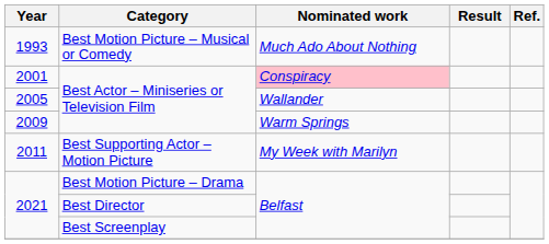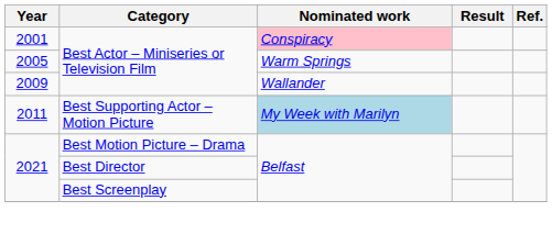 <table class=wikitable>
 <tr>
 <th scope="col" style="width:5em;">Year</th>
 <th scope="col" style="width:26em;">Category</th>
 <th scope="col" style="width:25em;">Nominated work</th>
 <th scope="col" style="width:5em;">Result</th>
 <th>Ref.</th>
-</tr>
-<tr>
-<td style="text-align:center;"><a href='#'>1993</a></td>
-<td><a href='#'>Best Motion Picture – Musical or Comedy</a></td>
-<td><em><a href='#'>Much Ado About Nothing</a></em></td>
-<td></td>
-<td style="text-align:center;"></td>
 </tr>
 <tr>
 <td style="text-align:center;"><a href='#'>2001</a></td>
 <td rowspan="3"><a href='#'>Best Actor – Miniseries or Television Film</a></td>
 <td style="background: pink;"><em><a href='#'>Conspiracy</a></em></td>
 <td></td>
 <td style="text-align:center;"></td>
 </tr>
 <tr>
 <td style="text-align:center;"><a href='#'>2005</a></td>
-<td><em><a href='#'>Wallander</a></em></td>
+<td><em><a href='#'>Warm Springs</a></em></td>
 <td></td>
 <td style="text-align:center;"></td>
 </tr>
 <tr>
 <td style="text-align:center;"><a href='#'>2009</a></td>
-<td><em><a href='#'>Warm Springs</a></em></td>
+<td><em><a href='#'>Wallander</a></em></td>
 <td></td>
 <td style="text-align:center;"></td>
 </tr>
 <tr>
 <td style="text-align:center;"><a href='#'>2011</a></td>
 <td><a href='#'>Best Supporting Actor – Motion Picture</a></td>
-<td><em><a href='#'>My Week with Marilyn</a></em></td>
+<td style="background: lightblue;"><em><a href='#'>My Week with Marilyn</a></em></td>
 <td></td>
 <td style="text-align:center;"></td>
 </tr>
 <tr>
 <td style="text-align:center;", rowspan="3"><a href='#'>2021</a></td>
 <td><a href='#'>Best Motion Picture – Drama</a></td>
 <td rowspan="3"><em><a href='#'>Belfast</a></em></td>
 <td></td>
 <td style="text-align:center;", rowspan=3></td>
 </tr>
 <tr>
 <td><a href='#'>Best Director</a></td>
 <td></td>
 </tr>
 <tr>
 <td><a href='#'>Best Screenplay</a></td>
 <td></td>
 </tr>
 <tr>
 </tr>
 </table>
